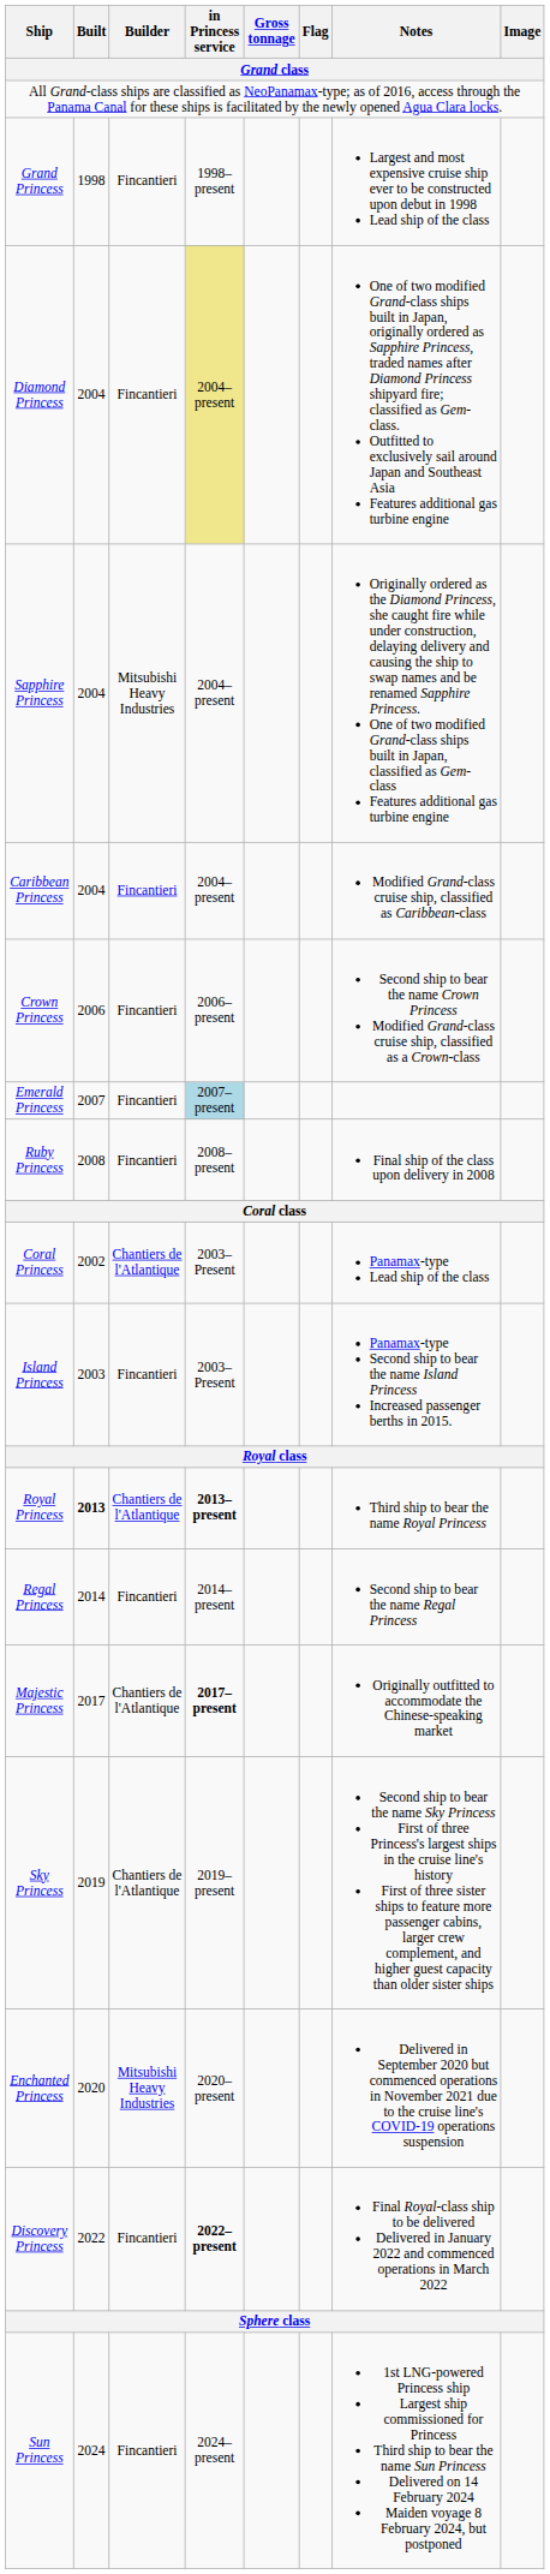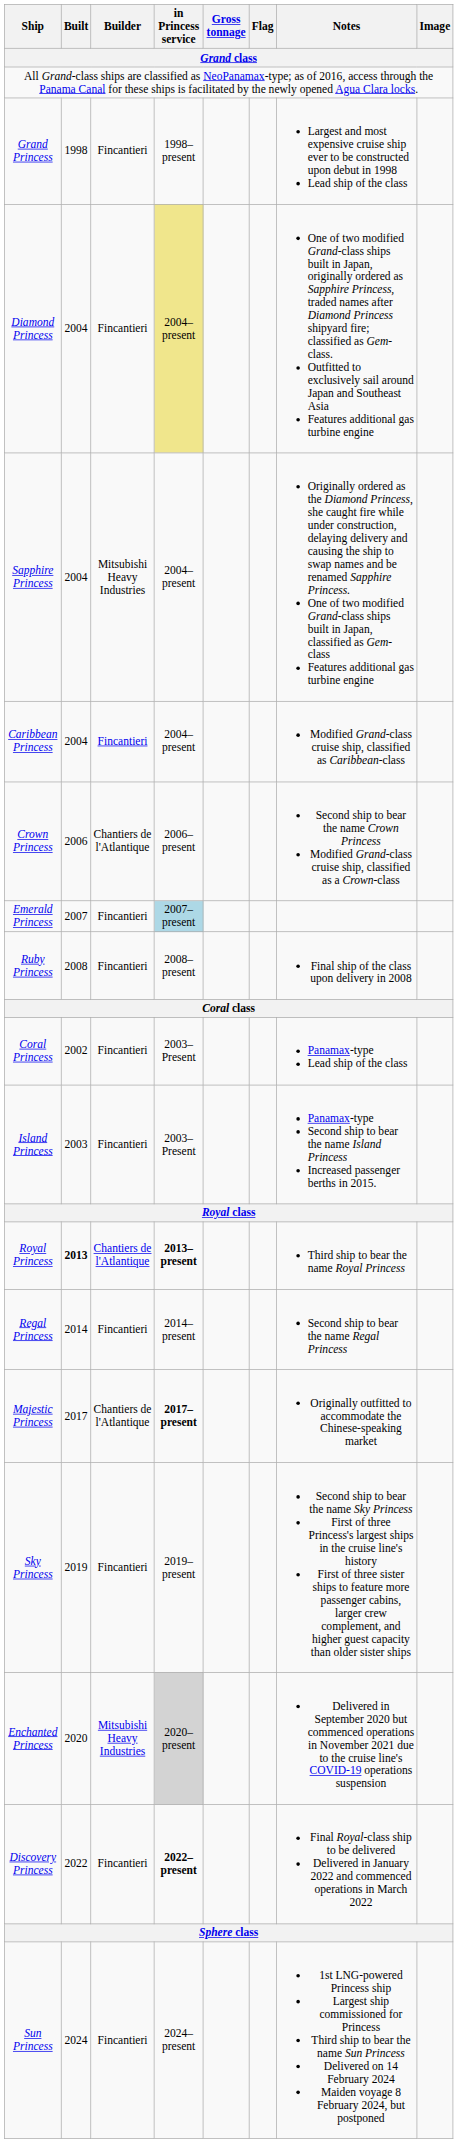 <table class="wikitable sortable" style="width:100%; text-align:center;">
 <tr>
 <th>Ship</th>
 <th>Built</th>
 <th>Builder</th>
 <th>in Princess service</th>
 <th><a href='#'>Gross tonnage</a></th>
 <th>Flag</th>
 <th>Notes</th>
 <th>Image</th>
 </tr>
 <tr>
 <th colspan="8"><a href='#'><em>Grand</em> class</a></th>
 </tr>
 <tr>
 <td colspan="8">All <em>Grand</em>-class ships are classified as <a href='#'>NeoPanamax</a>-type; as of 2016, access through the <a href='#'>Panama Canal</a> for these ships is facilitated by the newly opened <a href='#'>Agua Clara locks</a>.</td>
 </tr>
 <tr>
 <td><em><a href='#'>Grand Princess</a></em></td>
 <td align="Center">1998</td>
 <td style="text-align:Center;">Fincantieri</td>
 <td style="text-align:Center;">1998–present</td>
 <td style="text-align:Center;"></td>
 <td style="text-align:Center;"></td>
 <td align="Left"><br><ul><li>Largest and most expensive cruise ship ever to be constructed upon debut in 1998</li><li>Lead ship of the class</li></ul></td>
 <td></td>
 </tr>
 <tr>
 <td><a href='#'><em>Diamond Princess</em></a></td>
 <td align="Center">2004</td>
 <td>Fincantieri</td>
 <td style="background: khaki; text-align:Center;">2004–present</td>
 <td style="text-align:Center;"></td>
 <td style="text-align:Center;"></td>
 <td align="Left"><br><ul><li>One of two modified <em>Grand</em>-class ships built in Japan, originally ordered as <em>Sapphire Princess,</em> traded names after <em>Diamond Princess</em> shipyard fire; classified as <em>Gem</em>-class.</li><li>Outfitted to exclusively sail around Japan and Southeast Asia</li><li>Features additional gas turbine engine</li></ul></td>
 <td></td>
 </tr>
 <tr>
 <td><em><a href='#'>Sapphire Princess</a></em></td>
 <td align="Center">2004</td>
 <td style="text-align:Center;">Mitsubishi Heavy Industries</td>
 <td style="text-align:Center;">2004–present</td>
 <td style="text-align:Center;"></td>
 <td style="text-align:Center;"></td>
 <td align="Left"><br><ul><li>Originally ordered as the <em>Diamond Princess</em>, she caught fire while under construction, delaying delivery and causing the ship to swap names and be renamed <em>Sapphire Princess.</em></li><li>One of two modified <em>Grand</em>-class ships built in Japan, classified as <em>Gem</em>-class</li><li>Features additional gas turbine engine</li></ul></td>
 <td></td>
 </tr>
 <tr>
 <td><em><a href='#'>Caribbean Princess</a></em></td>
 <td align="Center">2004</td>
 <td style="text-align:Center;"><a href='#'>Fincantieri</a></td>
 <td style="text-align:Center;">2004–present</td>
 <td style="text-align:Center;"></td>
 <td style="text-align:Center;"></td>
 <td><br><ul><li>Modified <em>Grand</em>-class cruise ship, classified as <em>Caribbean</em>-class</li></ul></td>
 <td></td>
 </tr>
 <tr>
 <td><a href='#'><em>Crown Princess</em></a></td>
 <td align="Center">2006</td>
-<td style="text-align:Center;">Fincantieri</td>
+<td style="text-align:Center;">Chantiers de l'Atlantique</td>
 <td style="text-align:Center;">2006–present</td>
 <td style="text-align:Center;"></td>
 <td style="text-align:Center;"></td>
 <td><br><ul><li>Second ship to bear the name <em>Crown Princess</em></li><li>Modified <em>Grand</em>-class cruise ship, classified as a <em>Crown</em>-class</li></ul></td>
 <td></td>
 </tr>
 <tr>
 <td><em><a href='#'>Emerald Princess</a></em></td>
 <td align="Center">2007</td>
 <td style="text-align:Center;">Fincantieri</td>
 <td style="background: lightblue; text-align:Center;">2007–present</td>
 <td style="text-align:Center;"></td>
 <td style="text-align:Center;"></td>
 <td></td>
 <td></td>
 </tr>
 <tr>
 <td><em><a href='#'>Ruby Princess</a></em></td>
 <td align="Center">2008</td>
 <td style="text-align:Center;">Fincantieri</td>
 <td style="text-align:Center;">2008–present</td>
 <td style="text-align:Center;"></td>
 <td style="text-align:Center;"></td>
 <td><br><ul><li>Final ship of the class upon delivery in 2008</li></ul></td>
 <td></td>
 </tr>
 <tr>
 <th colspan="8"><em>Coral</em> class</th>
 </tr>
 <tr>
 <td><em><a href='#'>Coral Princess</a></em></td>
 <td style="text-align:Center;">2002</td>
-<td style="text-align:Center;"><a href='#'>Chantiers de l'Atlantique</a></td>
+<td style="text-align:Center;">Fincantieri</td>
 <td style="text-align:Center;">2003–Present</td>
 <td style="text-align:Center;"></td>
 <td align="Center"></td>
 <td align="Left"><br><ul><li><a href='#'>Panamax</a>-type</li><li>Lead ship of the class</li></ul></td>
 <td></td>
 </tr>
 <tr>
 <td><a href='#'><em>Island Princess</em></a></td>
 <td style="text-align:Center;">2003</td>
 <td>Fincantieri</td>
 <td style="text-align:Center;">2003–Present</td>
 <td style="text-align:Center;"></td>
 <td align="Center"></td>
 <td align="Left"><br><ul><li><a href='#'>Panamax</a>-type</li><li>Second ship to bear the name <em>Island Princess</em></li><li>Increased passenger berths in 2015.</li></ul></td>
 <td></td>
 </tr>
 <tr>
 <th colspan="8"><a href='#'><em>Royal</em> class</a></th>
 </tr>
 <tr>
 <td><a href='#'><em>Royal Princess</em></a></td>
 <td align="Center"><strong>2013</strong></td>
 <td style="text-align:Center;"><a href='#'>Chantiers de l'Atlantique</a></td>
 <td style="text-align:Center;"><strong>2013–present</strong></td>
 <td style="text-align:Center;"></td>
 <td style="text-align:Center;"></td>
 <td align="Left"><br><ul><li>Third ship to bear the name <em>Royal Princess</em></li></ul></td>
 <td></td>
 </tr>
 <tr>
 <td><a href='#'><em>Regal Princess</em></a></td>
 <td align="Center">2014</td>
 <td>Fincantieri</td>
 <td style="text-align:Center;">2014–present</td>
 <td style="text-align:Center;"></td>
 <td style="text-align:Center;"></td>
 <td align="Left"><br><ul><li>Second ship to bear the name <em>Regal Princess</em></li></ul></td>
 <td></td>
 </tr>
 <tr>
 <td><em><a href='#'>Majestic Princess</a></em></td>
 <td style="text-align:Center;">2017</td>
 <td style="text-align:Center;">Chantiers de l'Atlantique</td>
 <td style="text-align:Center;"><strong>2017–present</strong></td>
 <td style="text-align:Center;"></td>
 <td style="text-align:lCenter;"></td>
 <td><br><ul><li>Originally outfitted to accommodate the Chinese-speaking market</li></ul></td>
 <td></td>
 </tr>
 <tr>
 <td><a href='#'><em>Sky Princess</em></a></td>
 <td style="text-align:Center;">2019</td>
-<td style="text-align:Center;">Chantiers de l'Atlantique</td>
+<td>Fincantieri</td>
 <td style="text-align:Center;">2019–present</td>
 <td style="text-align:Center;"></td>
 <td style="text-align:Center;"></td>
 <td><br><ul><li>Second ship to bear the name <em>Sky Princess</em></li><li>First of three Princess's largest ships in the cruise line's history</li><li>First of three sister ships to feature more passenger cabins, larger crew complement, and higher guest capacity than older sister ships</li></ul></td>
 <td></td>
 </tr>
 <tr>
 <td><em><a href='#'>Enchanted Princess</a></em></td>
 <td style="text-align:Center;">2020</td>
 <td style="text-align:Center;"><a href='#'>Mitsubishi Heavy Industries</a></td>
-<td style="text-align:Center;">2020–present</td>
+<td style="background: lightgrey; text-align:Center;">2020–present</td>
 <td style="text-align:Center;"></td>
 <td></td>
 <td><br><ul><li>Delivered in September 2020 but commenced operations in November 2021 due to the cruise line's <a href='#'>COVID-19</a> operations suspension</li></ul></td>
 <td></td>
 </tr>
 <tr>
 <td><em><a href='#'>Discovery Princess</a></em></td>
 <td style="text-align:Center;">2022</td>
 <td>Fincantieri</td>
 <td style="text-align:Center;"><strong>2022–present</strong></td>
 <td style="text-align:Center;"></td>
 <td></td>
 <td><br><ul><li>Final <em>Royal</em>-class ship to be delivered</li><li>Delivered in January 2022 and commenced operations in March 2022</li></ul></td>
 <td></td>
 </tr>
 <tr>
 <th colspan="8"><a href='#'><em>Sphere</em> class</a></th>
 </tr>
 <tr>
 <td><em><a href='#'>Sun Princess</a></em></td>
 <td>2024</td>
 <td>Fincantieri</td>
 <td style="text-align:Center;">2024–present</td>
 <td style="text-align:Center;"></td>
 <td></td>
 <td><br><ul><li>1st LNG-powered Princess ship</li><li>Largest ship commissioned for Princess</li><li>Third ship to bear the name <em>Sun Princess</em></li><li>Delivered on 14 February 2024</li><li>Maiden voyage 8 February 2024, but postponed</li></ul></td>
 <td></td>
 </tr>
 </table>
